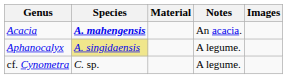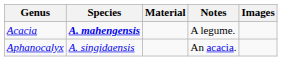 <table class="wikitable" align="center">
 <tr>
 <th>Genus</th>
 <th>Species</th>
 <th>Material</th>
 <th>Notes</th>
 <th>Images</th>
 </tr>
 <tr>
 <td><a href='#'><em>Acacia</em></a></td>
 <td><strong><a href='#'><em>A. mahengensis</em></a></strong></td>
 <td></td>
-<td>An <a href='#'>acacia</a>.</td>
+<td>A legume.</td>
 <td></td>
 </tr>
 <tr>
 <td><em><a href='#'>Aphanocalyx</a></em></td>
-<td style="background: khaki;"><em><a href='#'>A. singidaensis</a></em></td>
+<td><em><a href='#'>A. singidaensis</a></em></td>
 <td></td>
-<td>A legume.</td>
-<td></td>
-</tr>
-<tr>
-<td>cf. <em><a href='#'>Cynometra</a></em></td>
-<td><em>C.</em> sp.</td>
-<td></td>
-<td>A legume.</td>
+<td>An <a href='#'>acacia</a>.</td>
 <td></td>
 </tr>
 </table>
